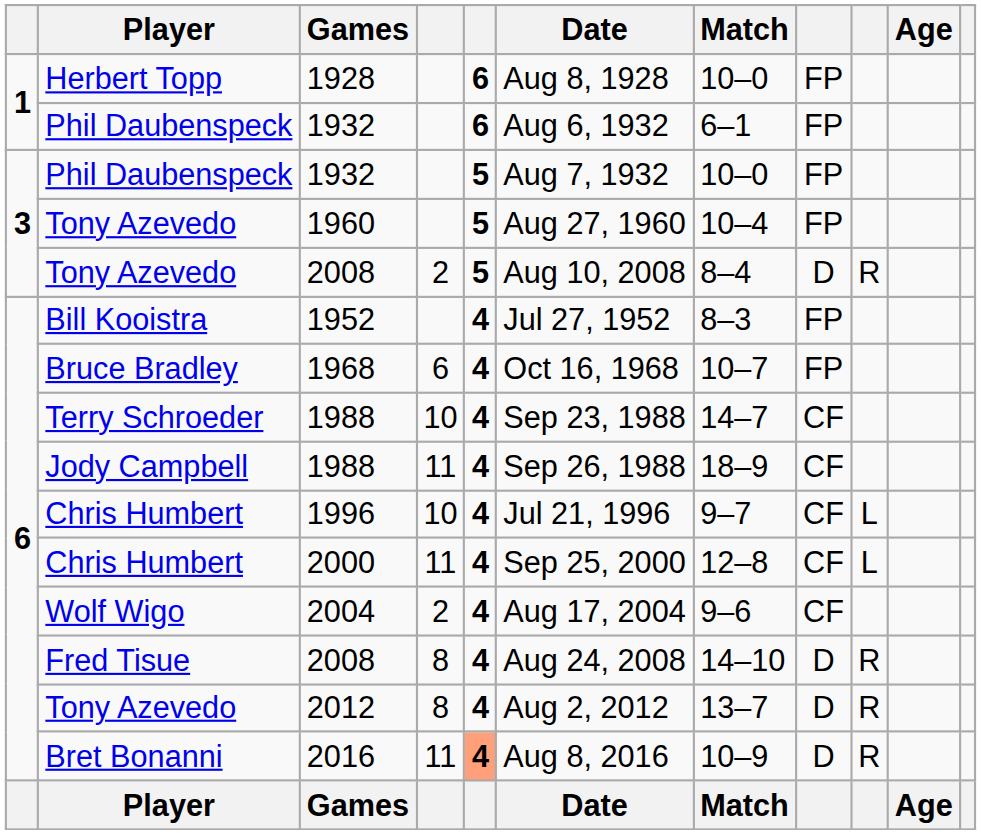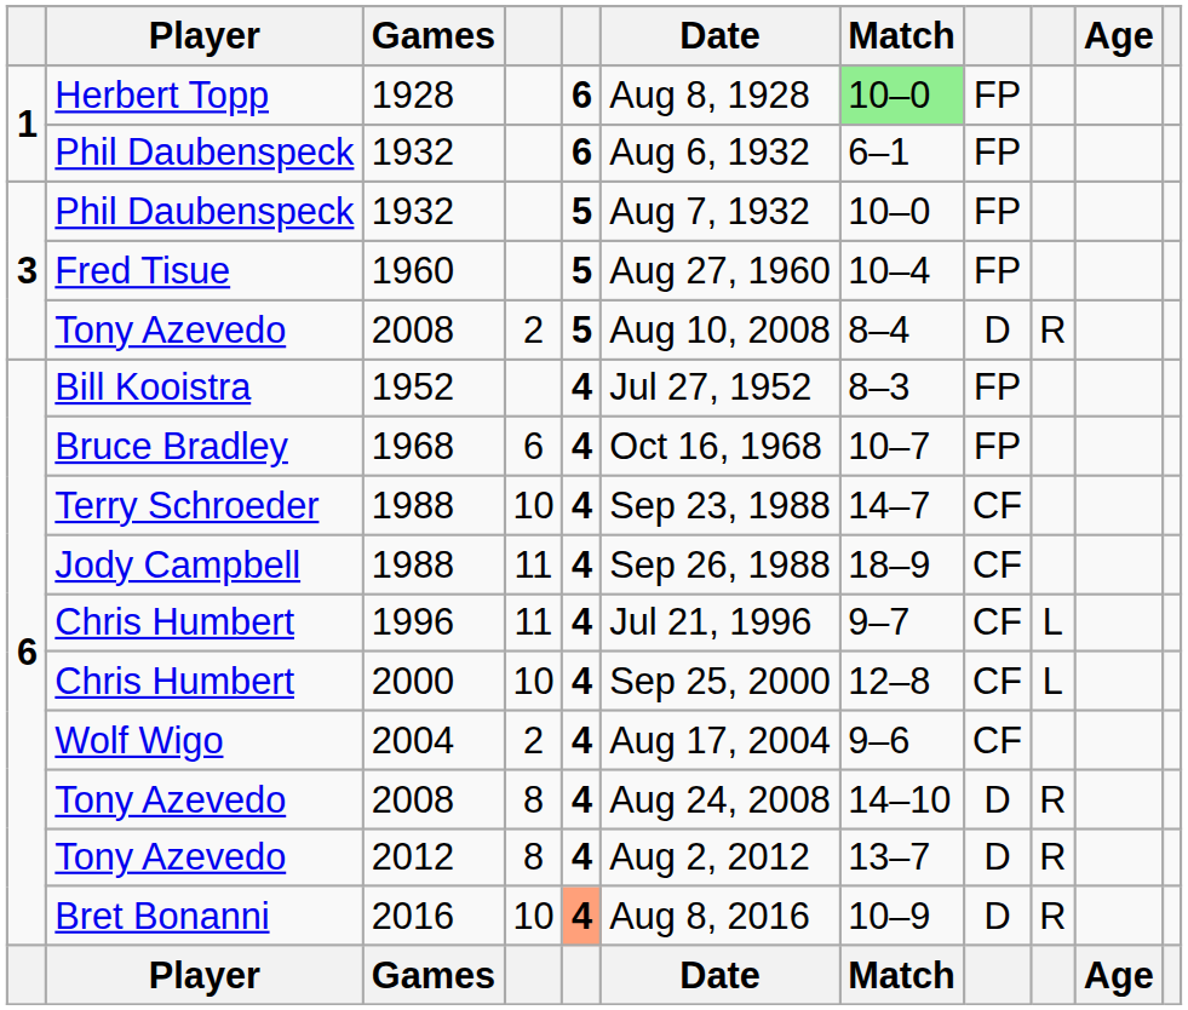 <table class="wikitable sortable" style="text-align: center; font-size: 90%; margin-left: 1em;">
 <tr>
 <th></th>
 <th>Player</th>
 <th>Games</th>
 <th></th>
 <th></th>
 <th>Date</th>
 <th>Match</th>
 <th></th>
 <th></th>
 <th>Age</th>
 <th></th>
 </tr>
 <tr>
 <td rowspan="2"><strong>1</strong></td>
 <td style="text-align: left;" data-sort-value="Topp, Herbert"><a href='#'>Herbert Topp</a></td>
 <td style="text-align: left;">1928</td>
 <td></td>
 <td><strong>6</strong></td>
 <td style="text-align: left;">Aug 8, 1928</td>
-<td style="text-align: left;"> 10–0 </td>
+<td style="background: lightgreen; text-align: left;"> 10–0 </td>
 <td>FP</td>
 <td></td>
 <td></td>
 <td style="text-align: left;"></td>
 </tr>
 <tr>
 <td style="text-align: left;" data-sort-value="Daubenspeck, Phil"><a href='#'>Phil Daubenspeck</a></td>
 <td style="text-align: left;">1932 </td>
 <td></td>
 <td><strong>6</strong></td>
 <td style="text-align: left;">Aug 6, 1932</td>
 <td style="text-align: left;"> 6–1 </td>
 <td>FP</td>
 <td></td>
 <td></td>
 <td style="text-align: left;"></td>
 </tr>
 <tr>
 <td rowspan="3"><strong>3</strong></td>
 <td style="text-align: left;" data-sort-value="Daubenspeck, Phil"><a href='#'>Phil Daubenspeck</a></td>
 <td style="text-align: left;">1932 </td>
 <td></td>
 <td><strong>5</strong></td>
 <td style="text-align: left;">Aug 7, 1932</td>
 <td style="text-align: left;"> 10–0 </td>
 <td>FP</td>
 <td></td>
 <td></td>
 <td style="text-align: left;"></td>
 </tr>
 <tr>
-<td style="text-align: left;" data-sort-value="Azevedo, Tony"><a href='#'>Tony Azevedo</a></td>
+<td style="text-align: left;" data-sort-value="Tisue, Fred"><a href='#'>Fred Tisue</a></td>
 <td style="text-align: left;">1960</td>
 <td></td>
 <td><strong>5</strong></td>
 <td style="text-align: left;">Aug 27, 1960</td>
 <td style="text-align: left;"> 10–4 </td>
 <td>FP</td>
 <td></td>
 <td></td>
 <td style="text-align: left;"></td>
 </tr>
 <tr>
 <td style="text-align: left;" data-sort-value="Azevedo, Tony"><a href='#'>Tony Azevedo</a></td>
 <td style="text-align: left;">2008 </td>
 <td>2</td>
 <td><strong>5</strong></td>
 <td style="text-align: left;">Aug 10, 2008</td>
 <td style="text-align: left;"> 8–4 </td>
 <td>D</td>
 <td>R</td>
 <td></td>
 <td style="text-align: left;"></td>
 </tr>
 <tr>
 <td rowspan="10"><strong>6</strong></td>
 <td style="text-align: left;" data-sort-value="Kooistra, Bill"><a href='#'>Bill Kooistra</a></td>
 <td style="text-align: left;">1952</td>
 <td></td>
 <td><strong>4</strong></td>
 <td style="text-align: left;">Jul 27, 1952</td>
 <td style="text-align: left;"> 8–3 </td>
 <td>FP</td>
 <td></td>
 <td></td>
 <td style="text-align: left;"></td>
 </tr>
 <tr>
 <td style="text-align: left;" data-sort-value="Bradley, Bruce"><a href='#'>Bruce Bradley</a></td>
 <td style="text-align: left;">1968</td>
 <td>6</td>
 <td><strong>4</strong></td>
 <td style="text-align: left;">Oct 16, 1968</td>
 <td style="text-align: left;"> 10–7 </td>
 <td>FP</td>
 <td></td>
 <td></td>
 <td style="text-align: left;"></td>
 </tr>
 <tr>
 <td style="text-align: left;" data-sort-value="Schroeder, Terry"><a href='#'>Terry Schroeder</a></td>
 <td style="text-align: left;">1988 </td>
 <td>10</td>
 <td><strong>4</strong></td>
 <td style="text-align: left;">Sep 23, 1988</td>
 <td style="text-align: left;"> 14–7 </td>
 <td>CF</td>
 <td></td>
 <td></td>
 <td style="text-align: left;"></td>
 </tr>
 <tr>
 <td style="text-align: left;" data-sort-value="Campbell, Jody"><a href='#'>Jody Campbell</a></td>
 <td style="text-align: left;">1988 </td>
 <td>11</td>
 <td><strong>4</strong></td>
 <td style="text-align: left;">Sep 26, 1988</td>
 <td style="text-align: left;"> 18–9 </td>
 <td>CF</td>
 <td></td>
 <td></td>
 <td style="text-align: left;"></td>
 </tr>
 <tr>
 <td style="text-align: left;" data-sort-value="Humbert, Chris"><a href='#'>Chris Humbert</a></td>
 <td style="text-align: left;">1996</td>
-<td>10</td>
+<td>11</td>
 <td><strong>4</strong></td>
 <td style="text-align: left;">Jul 21, 1996</td>
 <td style="text-align: left;"> 9–7 </td>
 <td>CF</td>
 <td>L</td>
 <td></td>
 <td style="text-align: left;"></td>
 </tr>
 <tr>
 <td style="text-align: left;" data-sort-value="Humbert, Chris"><a href='#'>Chris Humbert</a></td>
 <td style="text-align: left;">2000</td>
-<td>11</td>
+<td>10</td>
 <td><strong>4</strong></td>
 <td style="text-align: left;">Sep 25, 2000</td>
 <td style="text-align: left;"> 12–8 </td>
 <td>CF</td>
 <td>L</td>
 <td></td>
 <td style="text-align: left;"></td>
 </tr>
 <tr>
 <td style="text-align: left;" data-sort-value="Wigo, Wolf"><a href='#'>Wolf Wigo</a></td>
 <td style="text-align: left;">2004</td>
 <td>2</td>
 <td><strong>4</strong></td>
 <td style="text-align: left;">Aug 17, 2004</td>
 <td style="text-align: left;"> 9–6 </td>
 <td>CF</td>
 <td></td>
 <td></td>
 <td style="text-align: left;"></td>
 </tr>
 <tr>
-<td style="text-align: left;" data-sort-value="Tisue, Fred"><a href='#'>Fred Tisue</a></td>
+<td style="text-align: left;" data-sort-value="Azevedo, Tony"><a href='#'>Tony Azevedo</a></td>
 <td style="text-align: left;">2008 </td>
 <td>8</td>
 <td><strong>4</strong></td>
 <td style="text-align: left;">Aug 24, 2008</td>
 <td style="text-align: left;"> 14–10 </td>
 <td>D</td>
 <td>R</td>
 <td></td>
 <td style="text-align: left;"></td>
 </tr>
 <tr>
 <td style="text-align: left;" data-sort-value="Azevedo, Tony"><a href='#'>Tony Azevedo</a></td>
 <td style="text-align: left;">2012</td>
 <td>8</td>
 <td><strong>4</strong></td>
 <td style="text-align: left;">Aug 2, 2012</td>
 <td style="text-align: left;"> 13–7 </td>
 <td>D</td>
 <td>R</td>
 <td></td>
 <td style="text-align: left;"></td>
 </tr>
 <tr>
 <td style="text-align: left;" data-sort-value="Bonanni, Bret"><a href='#'>Bret Bonanni</a></td>
 <td style="text-align: left;">2016</td>
-<td>11</td>
+<td>10</td>
 <td style="background: lightsalmon;"><strong>4</strong></td>
 <td style="text-align: left;">Aug 8, 2016</td>
 <td style="text-align: left;"> 10–9 </td>
 <td>D</td>
 <td>R</td>
 <td></td>
 <td style="text-align: left;"></td>
 </tr>
 <tr>
 <th></th>
 <th>Player</th>
 <th>Games</th>
 <th></th>
 <th></th>
 <th>Date</th>
 <th>Match</th>
 <th></th>
 <th></th>
 <th>Age</th>
 <th></th>
 </tr>
 </table>
